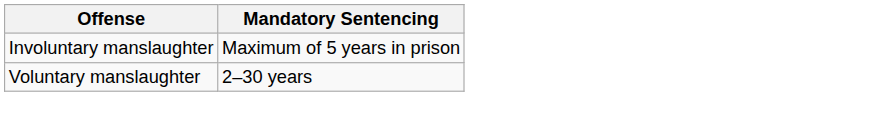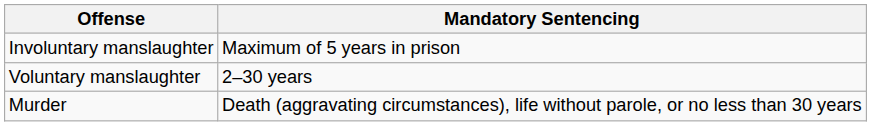 <table class="wikitable">
 <tr>
 <th>Offense</th>
 <th>Mandatory Sentencing</th>
 </tr>
 <tr>
 <td>Involuntary manslaughter</td>
 <td>Maximum of 5 years in prison</td>
 </tr>
 <tr>
 <td>Voluntary manslaughter</td>
 <td>2–30 years</td>
 </tr>
+<tr>
+<td>Murder</td>
+<td>Death (aggravating circumstances), life without parole, or no less than 30 years</td>
+</tr>
 </table>
